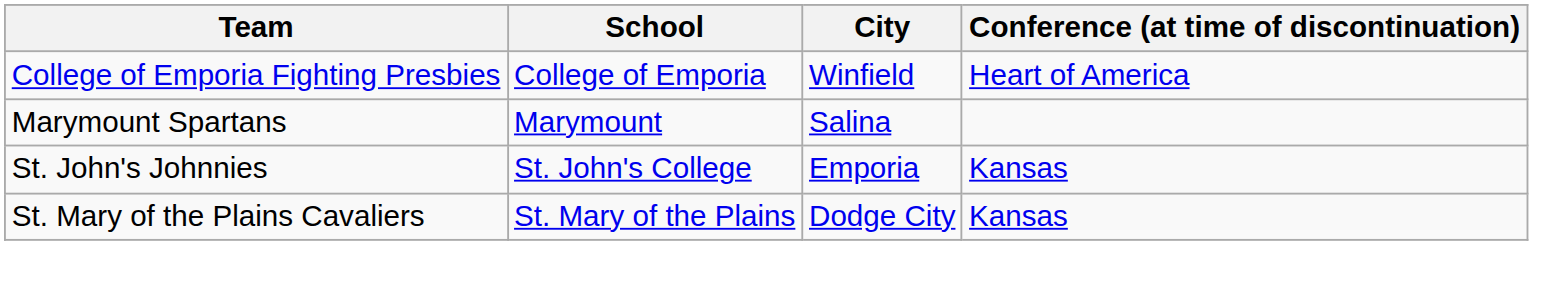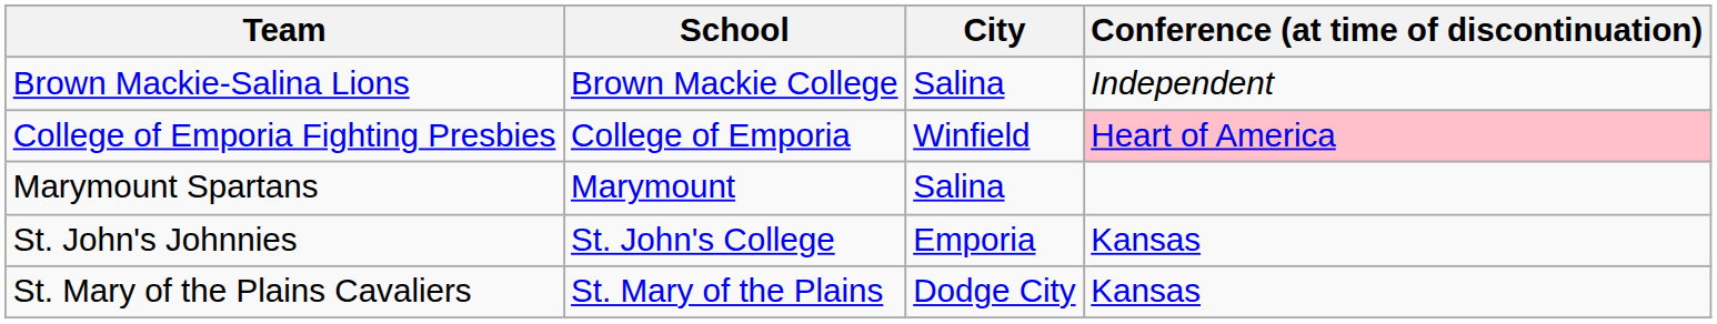 <table class="sortable wikitable">
 <tr>
 <th>Team</th>
 <th>School</th>
 <th>City</th>
 <th>Conference (at time of discontinuation)</th>
 </tr>
 <tr>
+<td><a href='#'>Brown Mackie-Salina Lions</a></td>
+<td><a href='#'>Brown Mackie College</a></td>
+<td><a href='#'>Salina</a></td>
+<td><em>Independent</em></td>
+</tr>
+<tr>
 <td><a href='#'>College of Emporia Fighting Presbies</a></td>
 <td><a href='#'>College of Emporia</a></td>
 <td><a href='#'>Winfield</a></td>
-<td><a href='#'>Heart of America</a></td>
+<td style="background: pink;"><a href='#'>Heart of America</a></td>
 </tr>
 <tr>
 <td>Marymount Spartans</td>
 <td><a href='#'>Marymount</a></td>
 <td><a href='#'>Salina</a></td>
 <td></td>
 </tr>
 <tr>
 <td>St. John's Johnnies</td>
 <td><a href='#'>St. John's College</a></td>
 <td><a href='#'>Emporia</a></td>
 <td><a href='#'>Kansas</a></td>
 </tr>
 <tr>
 <td>St. Mary of the Plains Cavaliers</td>
 <td><a href='#'>St. Mary of the Plains</a></td>
 <td><a href='#'>Dodge City</a></td>
 <td><a href='#'>Kansas</a></td>
 </tr>
 </table>
